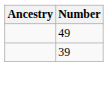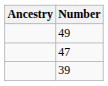 <table style="float:right;" class="wikitable sortable">
 <tr>
 <th>Ancestry</th>
 <th>Number</th>
 </tr>
 <tr>
 <td></td>
 <td>49</td>
 </tr>
 <tr>
 <td></td>
+<td>47</td>
+</tr>
+<tr>
+<td></td>
 <td>39</td>
 </tr>
 </table>
